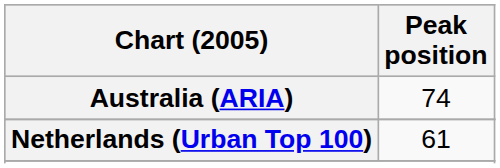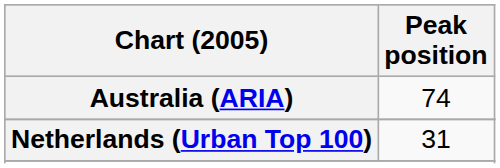 <table class="wikitable sortable plainrowheaders">
 <tr>
 <th align="left">Chart (2005)</th>
 <th align="left">Peak<br>position</th>
 </tr>
 <tr>
 <th scope="row">Australia (<a href='#'>ARIA</a>)</th>
 <td align="center">74</td>
 </tr>
 <tr>
 </tr>
 <tr>
 <th scope="row">Netherlands (<a href='#'>Urban Top 100</a>)</th>
-<td align="center">61</td>
+<td align="center">31</td>
 </tr>
 <tr>
 </tr>
 <tr>
 </tr>
 <tr>
 </tr>
 <tr>
 </tr>
 <tr>
 </tr>
 <tr>
 </tr>
 <tr>
 </tr>
 </table>
